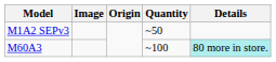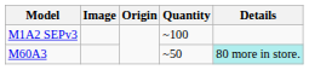 <table class="wikitable">
 <tr>
 <th>Model</th>
 <th>Image</th>
 <th>Origin</th>
 <th>Quantity</th>
 <th>Details</th>
 </tr>
 <tr>
 <td><a href='#'>M1A2 SEPv3</a></td>
 <td></td>
 <td rowspan="2"></td>
-<td>~50</td>
+<td>~100</td>
 <td></td>
 </tr>
 <tr>
 <td><a href='#'>M60A3</a></td>
 <td></td>
-<td>~100</td>
+<td>~50</td>
 <td style="background: paleturquoise;">80 more in store.</td>
 </tr>
 </table>
